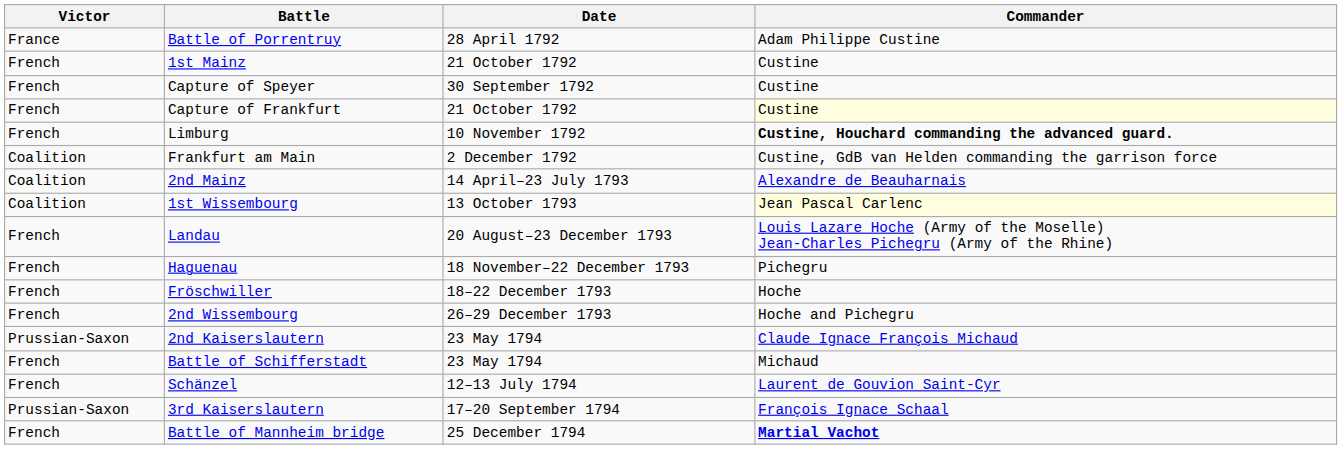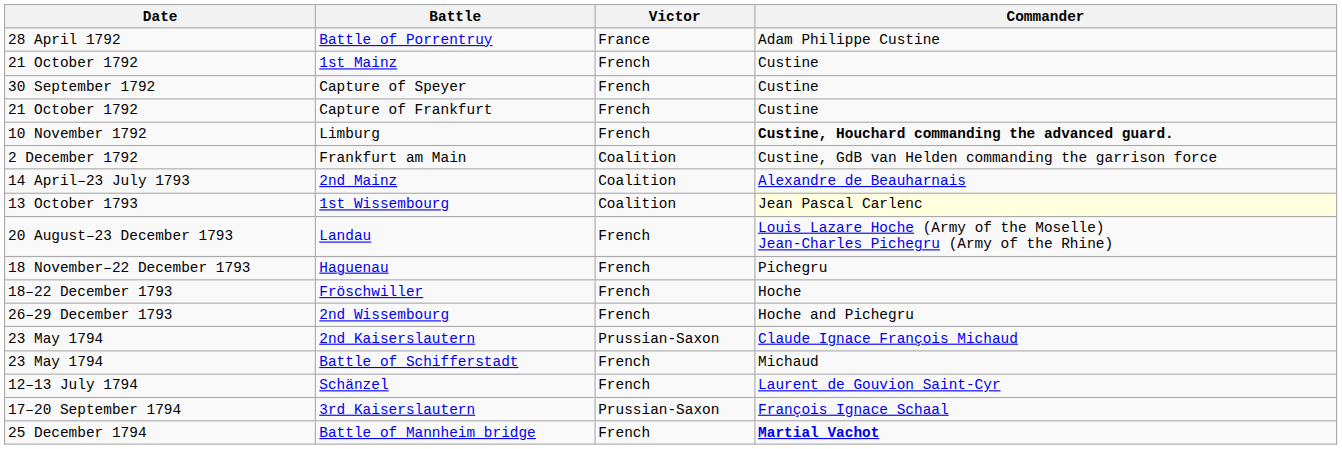 <table class="wikitable" width=95% align=center>
 <tr>
+<th scope="col">Date</th>
+<th scope="col">Battle</th>
 <th scope="col" class="sortable">Victor</th>
-<th scope="col">Battle</th>
-<th scope="col">Date</th>
 <th scope="col">Commander</th>
 </tr>
 <tr>
+<td>28 April 1792</td>
+<td><a href='#'>Battle of Porrentruy</a></td>
 <td>France</td>
-<td><a href='#'>Battle of Porrentruy</a></td>
-<td>28 April 1792</td>
 <td>Adam Philippe Custine</td>
 </tr>
 <tr>
+<td>21 October 1792</td>
+<td><a href='#'>1st Mainz</a></td>
 <td>French</td>
-<td><a href='#'>1st Mainz</a></td>
-<td>21 October 1792</td>
 <td>Custine</td>
 </tr>
 <tr>
+<td>30 September 1792</td>
+<td>Capture of Speyer</td>
 <td>French</td>
-<td>Capture of Speyer</td>
-<td>30 September 1792</td>
 <td>Custine</td>
 </tr>
 <tr>
+<td>21 October 1792</td>
+<td>Capture of Frankfurt</td>
 <td>French</td>
-<td>Capture of Frankfurt</td>
-<td>21 October 1792</td>
-<td style="background: lightyellow;">Custine</td>
+<td>Custine</td>
 </tr>
 <tr>
+<td>10 November 1792</td>
+<td>Limburg</td>
 <td>French</td>
-<td>Limburg</td>
-<td>10 November 1792</td>
 <td><strong>Custine, Houchard commanding the advanced guard.</strong></td>
 </tr>
 <tr>
+<td>2 December 1792</td>
+<td>Frankfurt am Main</td>
 <td>Coalition</td>
-<td>Frankfurt am Main</td>
-<td>2 December 1792</td>
 <td>Custine, GdB van Helden commanding the garrison force</td>
 </tr>
 <tr>
+<td>14 April–23 July 1793</td>
+<td><a href='#'>2nd Mainz</a></td>
 <td>Coalition</td>
-<td><a href='#'>2nd Mainz</a></td>
-<td>14 April–23 July 1793</td>
 <td><a href='#'>Alexandre de Beauharnais</a></td>
 </tr>
 <tr>
+<td>13 October 1793</td>
+<td><a href='#'>1st Wissembourg</a></td>
 <td>Coalition</td>
-<td><a href='#'>1st Wissembourg</a></td>
-<td>13 October 1793</td>
 <td style="background: lightyellow;">Jean Pascal Carlenc</td>
 </tr>
 <tr>
+<td>20 August–23 December 1793</td>
+<td><a href='#'>Landau</a></td>
 <td>French</td>
-<td><a href='#'>Landau</a></td>
-<td>20 August–23 December 1793</td>
 <td><a href='#'>Louis Lazare Hoche</a> (Army of the Moselle)<br><a href='#'>Jean-Charles Pichegru</a> (Army of the Rhine)</td>
 </tr>
 <tr>
+<td>18 November–22 December 1793</td>
+<td><a href='#'>Haguenau</a></td>
 <td>French</td>
-<td><a href='#'>Haguenau</a></td>
-<td>18 November–22 December 1793</td>
 <td>Pichegru</td>
 </tr>
 <tr>
+<td>18–22 December 1793</td>
+<td><a href='#'>Fröschwiller</a></td>
 <td>French</td>
-<td><a href='#'>Fröschwiller</a></td>
-<td>18–22 December 1793</td>
 <td>Hoche</td>
 </tr>
 <tr>
+<td>26–29 December 1793</td>
+<td><a href='#'>2nd Wissembourg</a></td>
 <td>French</td>
-<td><a href='#'>2nd Wissembourg</a></td>
-<td>26–29 December 1793</td>
 <td>Hoche and Pichegru</td>
 </tr>
 <tr>
+<td>23 May 1794</td>
+<td><a href='#'>2nd Kaiserslautern</a></td>
 <td>Prussian-Saxon</td>
-<td><a href='#'>2nd Kaiserslautern</a></td>
-<td>23 May 1794</td>
 <td><a href='#'>Claude Ignace François Michaud</a></td>
 </tr>
 <tr>
+<td>23 May 1794</td>
+<td><a href='#'>Battle of Schifferstadt</a></td>
 <td>French</td>
-<td><a href='#'>Battle of Schifferstadt</a></td>
-<td>23 May 1794</td>
 <td>Michaud</td>
 </tr>
 <tr>
+<td>12–13 July 1794</td>
+<td><a href='#'>Schänzel</a></td>
 <td>French</td>
-<td><a href='#'>Schänzel</a></td>
-<td>12–13 July 1794</td>
 <td><a href='#'>Laurent de Gouvion Saint-Cyr</a></td>
 </tr>
 <tr>
+<td>17–20 September 1794</td>
+<td><a href='#'>3rd Kaiserslautern</a></td>
 <td>Prussian-Saxon</td>
-<td><a href='#'>3rd Kaiserslautern</a></td>
-<td>17–20 September 1794</td>
 <td><a href='#'>François Ignace Schaal</a></td>
 </tr>
 <tr>
+<td>25 December 1794</td>
+<td><a href='#'>Battle of Mannheim bridge</a></td>
 <td>French</td>
-<td><a href='#'>Battle of Mannheim bridge</a></td>
-<td>25 December 1794</td>
 <td><strong><a href='#'>Martial Vachot</a></strong></td>
 </tr>
 </table>
